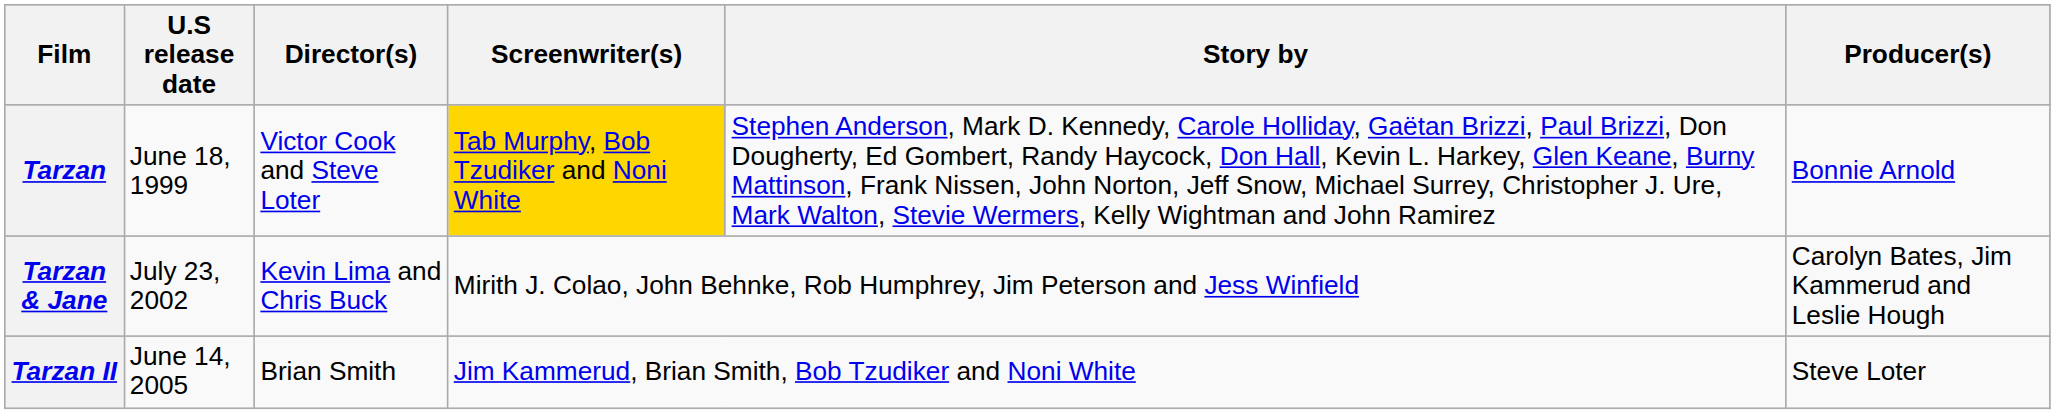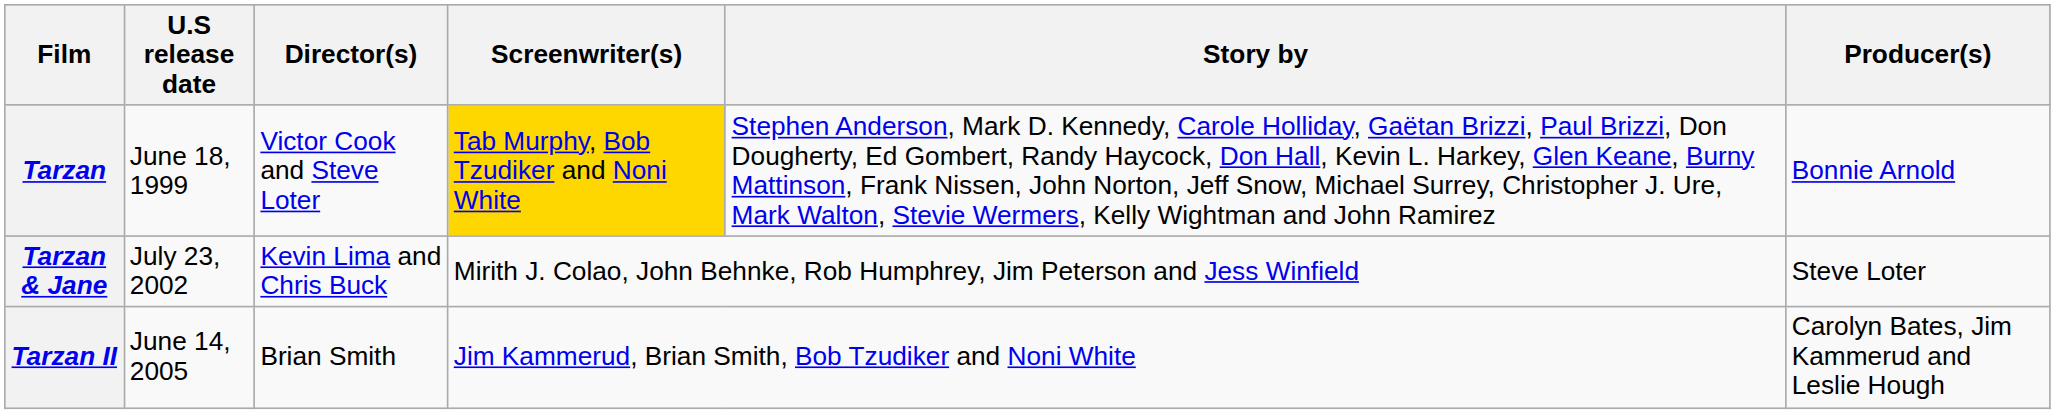 <table class="wikitable">
 <tr>
 <th>Film</th>
 <th><strong>U.S release date</strong></th>
 <th><strong>Director(s)</strong></th>
 <th><strong>Screenwriter(s)</strong></th>
 <th><strong>Story by</strong></th>
 <th><strong>Producer(s)</strong></th>
 </tr>
 <tr>
 <th><a href='#'><em>Tarzan</em></a></th>
 <td>June 18, 1999</td>
 <td><a href='#'>Victor Cook</a> and <a href='#'>Steve Loter</a></td>
 <td style="background: gold;"><a href='#'>Tab Murphy</a>, <a href='#'>Bob Tzudiker</a> and <a href='#'>Noni White</a></td>
 <td><a href='#'>Stephen Anderson</a>, Mark D. Kennedy, <a href='#'>Carole Holliday</a>, <a href='#'>Gaëtan Brizzi</a>, <a href='#'>Paul Brizzi</a>, Don Dougherty, Ed Gombert, Randy Haycock, <a href='#'>Don Hall</a>, Kevin L. Harkey, <a href='#'>Glen Keane</a>, <a href='#'>Burny Mattinson</a>, Frank Nissen, John Norton, Jeff Snow, Michael Surrey, Christopher J. Ure, <a href='#'>Mark Walton</a>, <a href='#'>Stevie Wermers</a>, Kelly Wightman and John Ramirez</td>
 <td><a href='#'>Bonnie Arnold</a></td>
 </tr>
 <tr>
 <th><em><a href='#'>Tarzan & Jane</a></em></th>
 <td>July 23, 2002</td>
 <td><a href='#'>Kevin Lima</a> and <a href='#'>Chris Buck</a></td>
 <td colspan="2">Mirith J. Colao, John Behnke, Rob Humphrey, Jim Peterson and <a href='#'>Jess Winfield</a></td>
-<td>Carolyn Bates, Jim Kammerud and Leslie Hough</td>
+<td>Steve Loter</td>
 </tr>
 <tr>
 <th><em><a href='#'>Tarzan II</a></em></th>
 <td>June 14, 2005</td>
 <td>Brian Smith</td>
 <td colspan="2"><a href='#'>Jim Kammerud</a>, Brian Smith, <a href='#'>Bob Tzudiker</a> and <a href='#'>Noni White</a></td>
-<td>Steve Loter</td>
+<td>Carolyn Bates, Jim Kammerud and Leslie Hough</td>
 </tr>
 </table>
